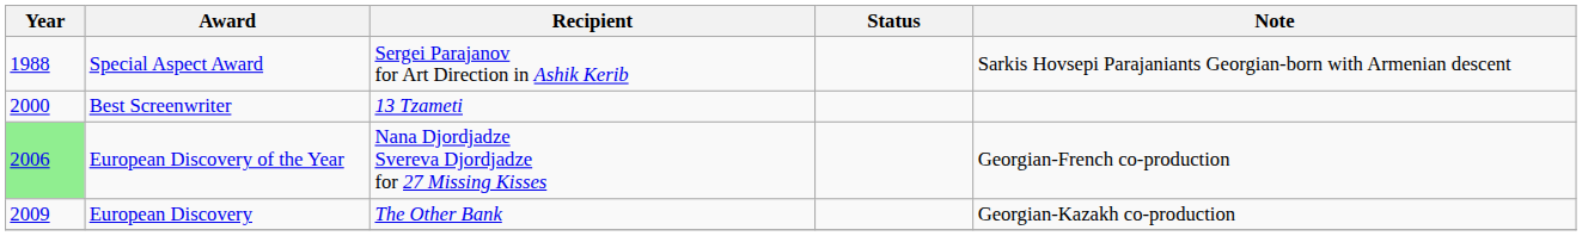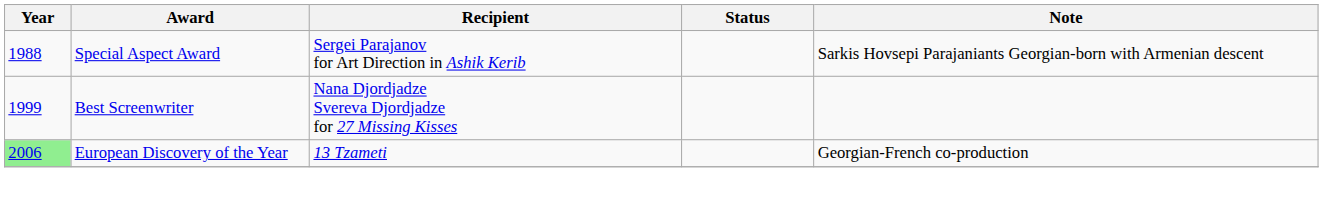 <table class="wikitable" width="100%" cellpadding="5">
 <tr>
 <th width="5%">Year</th>
 <th width="18%">Award</th>
 <th width="28%">Recipient</th>
 <th width="10%">Status</th>
 <th width="38%">Note</th>
 </tr>
 <tr>
 <td><a href='#'>1988</a></td>
 <td><a href='#'>Special Aspect Award</a></td>
 <td><a href='#'>Sergei Parajanov</a> <br>for Art Direction in <em><a href='#'>Ashik Kerib</a></em></td>
 <td></td>
 <td>Sarkis Hovsepi Parajaniants Georgian-born with Armenian descent</td>
 </tr>
 <tr>
-<td><a href='#'>2000</a></td>
+<td><a href='#'>1999</a></td>
 <td><a href='#'>Best Screenwriter</a></td>
-<td><em><a href='#'>13 Tzameti</a></em></td>
+<td><a href='#'>Nana Djordjadze</a><br><a href='#'>Svereva Djordjadze</a> <br>for <em><a href='#'>27 Missing Kisses</a></em></td>
 <td></td>
 <td></td>
 </tr>
 <tr>
 <td style="background: lightgreen;"><a href='#'>2006</a></td>
 <td><a href='#'>European Discovery of the Year</a></td>
-<td><a href='#'>Nana Djordjadze</a><br><a href='#'>Svereva Djordjadze</a> <br>for <em><a href='#'>27 Missing Kisses</a></em></td>
+<td><em><a href='#'>13 Tzameti</a></em></td>
 <td></td>
 <td>Georgian-French co-production</td>
 </tr>
 <tr>
-<td><a href='#'>2009</a></td>
-<td><a href='#'>European Discovery</a></td>
-<td><em><a href='#'>The Other Bank</a></em></td>
-<td></td>
-<td>Georgian-Kazakh co-production</td>
-</tr>
-<tr>
 </tr>
 </table>
